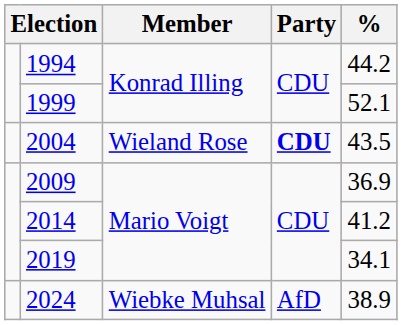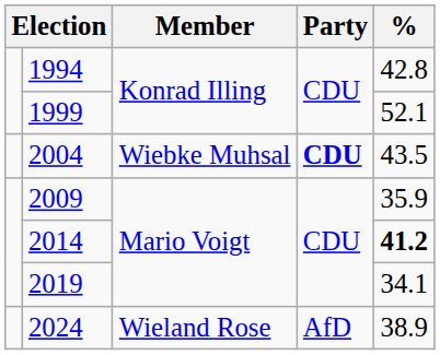 <table class=wikitable>
 <tr>
 <th colspan=2>Election</th>
 <th>Member</th>
 <th>Party</th>
 <th>%</th>
 </tr>
 <tr>
 <td rowspan=2 bgcolor=></td>
 <td><a href='#'>1994</a></td>
 <td rowspan=2><a href='#'>Konrad Illing</a></td>
 <td rowspan=2><a href='#'>CDU</a></td>
-<td align=right>44.2</td>
+<td align=right>42.8</td>
 </tr>
 <tr>
 <td><a href='#'>1999</a></td>
 <td align=right>52.1</td>
 </tr>
 <tr>
 <td bgcolor=></td>
 <td><a href='#'>2004</a></td>
-<td><a href='#'>Wieland Rose</a></td>
+<td><a href='#'>Wiebke Muhsal</a></td>
 <td><strong><a href='#'>CDU</a></strong></td>
 <td align=right>43.5</td>
 </tr>
 <tr>
 <td rowspan=3 bgcolor=></td>
 <td><a href='#'>2009</a></td>
 <td rowspan=3><a href='#'>Mario Voigt</a></td>
 <td rowspan=3><a href='#'>CDU</a></td>
-<td align=right>36.9</td>
+<td align=right>35.9</td>
 </tr>
 <tr>
 <td><a href='#'>2014</a></td>
-<td align=right>41.2</td>
+<td align=right><strong>41.2</strong></td>
 </tr>
 <tr>
 <td><a href='#'>2019</a></td>
 <td align=right>34.1</td>
 </tr>
 <tr>
 <td bgcolor=></td>
 <td><a href='#'>2024</a></td>
-<td><a href='#'>Wiebke Muhsal</a></td>
+<td><a href='#'>Wieland Rose</a></td>
 <td><a href='#'>AfD</a></td>
 <td align=right>38.9</td>
 </tr>
 </table>
